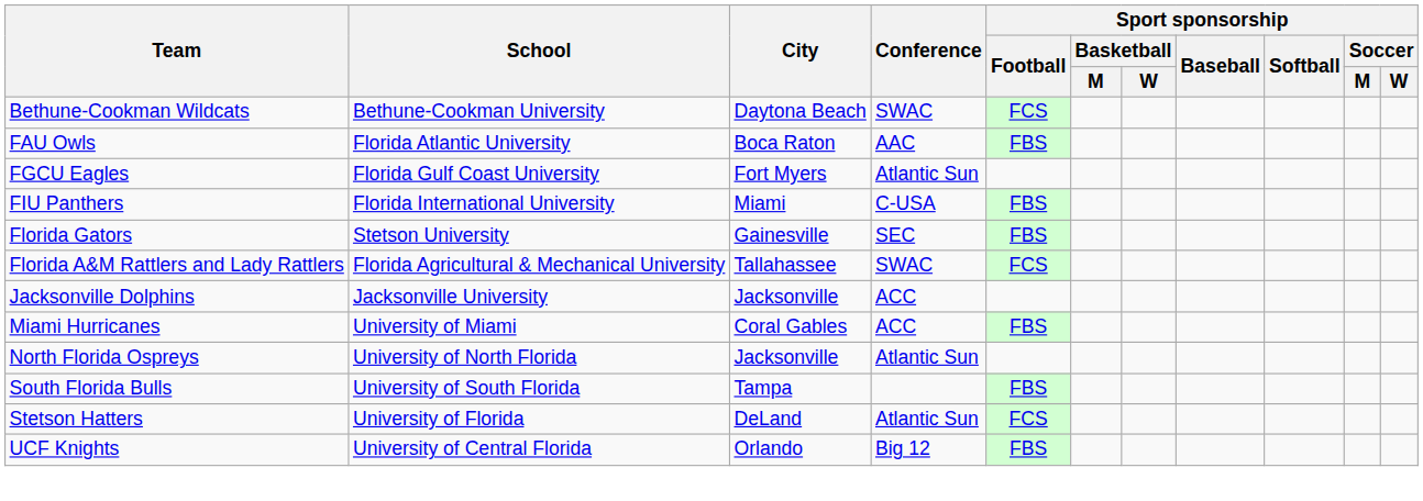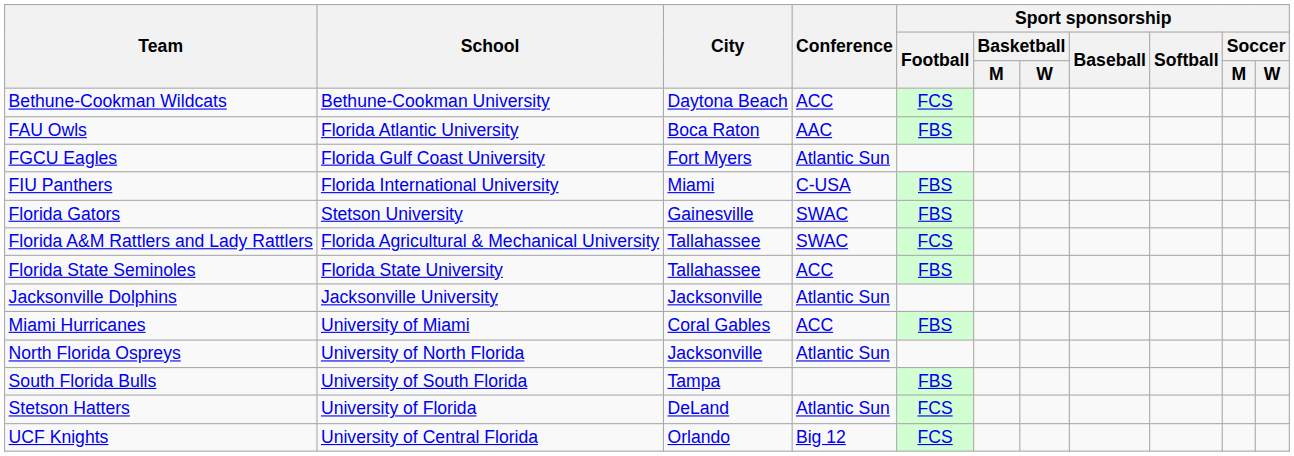 <table class="sortable wikitable">
 <tr>
 <th rowspan=3>Team</th>
 <th rowspan=3>School</th>
 <th rowspan=3>City</th>
 <th rowspan=3>Conference</th>
 <th colspan=7>Sport sponsorship</th>
 </tr>
 <tr>
 <th rowspan=2>Football</th>
 <th colspan=2>Basketball</th>
 <th rowspan=2>Baseball</th>
 <th rowspan=2>Softball</th>
 <th colspan=2>Soccer</th>
 </tr>
 <tr>
 <th>M</th>
 <th>W</th>
 <th>M</th>
 <th>W</th>
 </tr>
 <tr>
 <td><a href='#'>Bethune-Cookman Wildcats</a></td>
 <td><a href='#'>Bethune-Cookman University</a></td>
 <td><a href='#'>Daytona Beach</a></td>
-<td><a href='#'>SWAC</a></td>
+<td><a href='#'>ACC</a></td>
 <td style="background:#D2FFD2; text-align:center"><a href='#'>FCS</a></td>
 <td></td>
 <td></td>
 <td></td>
 <td></td>
 <td></td>
 <td></td>
 </tr>
 <tr>
 <td><a href='#'>FAU Owls</a></td>
 <td><a href='#'>Florida Atlantic University</a></td>
 <td><a href='#'>Boca Raton</a></td>
 <td><a href='#'>AAC</a></td>
 <td style="background:#D2FFD2; text-align:center"><a href='#'>FBS</a></td>
 <td></td>
 <td></td>
 <td></td>
 <td></td>
 <td></td>
 <td></td>
 </tr>
 <tr>
 <td><a href='#'>FGCU Eagles</a></td>
 <td><a href='#'>Florida Gulf Coast University</a></td>
 <td><a href='#'>Fort Myers</a></td>
 <td><a href='#'>Atlantic Sun</a></td>
 <td></td>
 <td></td>
 <td></td>
 <td></td>
 <td></td>
 <td></td>
 <td></td>
 </tr>
 <tr>
 <td><a href='#'>FIU Panthers</a></td>
 <td><a href='#'>Florida International University</a></td>
 <td><a href='#'>Miami</a></td>
 <td><a href='#'>C-USA</a></td>
 <td style="background:#D2FFD2; text-align:center"><a href='#'>FBS</a></td>
 <td></td>
 <td></td>
 <td></td>
 <td></td>
 <td></td>
 <td></td>
 </tr>
 <tr>
 <td><a href='#'>Florida Gators</a></td>
 <td><a href='#'>Stetson University</a></td>
 <td><a href='#'>Gainesville</a></td>
-<td><a href='#'>SEC</a></td>
+<td><a href='#'>SWAC</a></td>
 <td style="background:#D2FFD2; text-align:center"><a href='#'>FBS</a></td>
 <td></td>
 <td></td>
 <td></td>
 <td></td>
 <td></td>
 <td></td>
 </tr>
 <tr>
 <td><a href='#'>Florida A&M Rattlers and Lady Rattlers</a></td>
 <td><a href='#'>Florida Agricultural & Mechanical University</a></td>
 <td><a href='#'>Tallahassee</a></td>
 <td><a href='#'>SWAC</a></td>
 <td style="background:#D2FFD2; text-align:center"><a href='#'>FCS</a></td>
 <td></td>
 <td></td>
 <td></td>
 <td></td>
 <td></td>
 <td></td>
 </tr>
 <tr>
+<td><a href='#'>Florida State Seminoles</a></td>
+<td><a href='#'>Florida State University</a></td>
+<td><a href='#'>Tallahassee</a></td>
+<td><a href='#'>ACC</a></td>
+<td style="background:#D2FFD2; text-align:center"><a href='#'>FBS</a></td>
+<td></td>
+<td></td>
+<td></td>
+<td></td>
+<td></td>
+<td></td>
+</tr>
+<tr>
 <td><a href='#'>Jacksonville Dolphins</a></td>
 <td><a href='#'>Jacksonville University</a></td>
 <td><a href='#'>Jacksonville</a></td>
-<td><a href='#'>ACC</a></td>
+<td><a href='#'>Atlantic Sun</a></td>
 <td></td>
 <td></td>
 <td></td>
 <td></td>
 <td></td>
 <td></td>
 <td></td>
 </tr>
 <tr>
 <td><a href='#'>Miami Hurricanes</a></td>
 <td><a href='#'>University of Miami</a></td>
 <td><a href='#'>Coral Gables</a></td>
 <td><a href='#'>ACC</a></td>
 <td style="background:#D2FFD2; text-align:center"><a href='#'>FBS</a></td>
 <td></td>
 <td></td>
 <td></td>
 <td></td>
 <td></td>
 <td></td>
 </tr>
 <tr>
 <td><a href='#'>North Florida Ospreys</a></td>
 <td><a href='#'>University of North Florida</a></td>
 <td><a href='#'>Jacksonville</a></td>
 <td><a href='#'>Atlantic Sun</a></td>
 <td></td>
 <td></td>
 <td></td>
 <td></td>
 <td></td>
 <td></td>
 <td></td>
 </tr>
 <tr>
 <td><a href='#'>South Florida Bulls</a></td>
 <td><a href='#'>University of South Florida</a></td>
 <td><a href='#'>Tampa</a></td>
 <td></td>
 <td style="background:#D2FFD2; text-align:center"><a href='#'>FBS</a></td>
 <td></td>
 <td></td>
 <td></td>
 <td></td>
 <td></td>
 <td></td>
 </tr>
 <tr>
 <td><a href='#'>Stetson Hatters</a></td>
 <td><a href='#'>University of Florida</a></td>
 <td><a href='#'>DeLand</a></td>
 <td><a href='#'>Atlantic Sun</a></td>
 <td style="background:#D2FFD2; text-align:center"><a href='#'>FCS</a> </td>
 <td></td>
 <td></td>
 <td></td>
 <td></td>
 <td></td>
 <td></td>
 </tr>
 <tr>
 <td><a href='#'>UCF Knights</a></td>
 <td><a href='#'>University of Central Florida</a></td>
 <td><a href='#'>Orlando</a></td>
 <td><a href='#'>Big 12</a></td>
-<td style="background:#D2FFD2; text-align:center"><a href='#'>FBS</a></td>
+<td style="background:#D2FFD2; text-align:center"><a href='#'>FCS</a> </td>
 <td></td>
 <td></td>
 <td></td>
 <td></td>
 <td></td>
 <td></td>
 </tr>
 </table>
